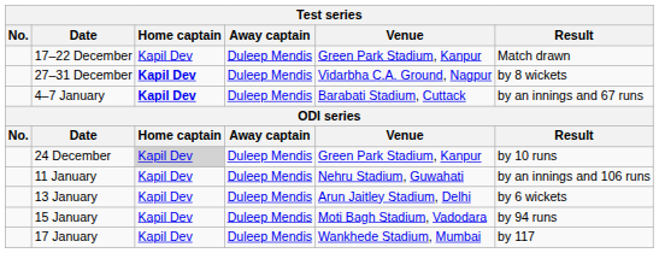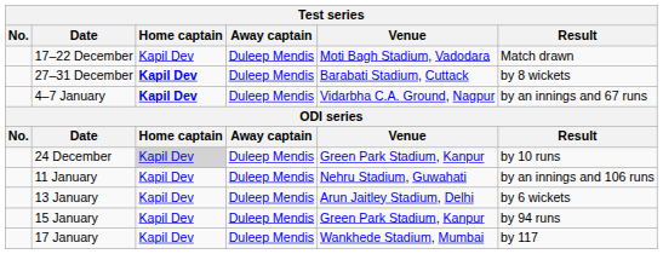 <table class="wikitable">
 <tr>
 <th colspan="9">Test series</th>
 </tr>
 <tr>
 <th>No.</th>
 <th>Date</th>
 <th>Home captain</th>
 <th>Away captain</th>
 <th>Venue</th>
 <th>Result</th>
 </tr>
 <tr>
 <td></td>
 <td>17–22 December</td>
 <td><a href='#'>Kapil Dev</a></td>
 <td><a href='#'>Duleep Mendis</a></td>
-<td><a href='#'>Green Park Stadium</a>, <a href='#'>Kanpur</a></td>
+<td><a href='#'>Moti Bagh Stadium</a>, <a href='#'>Vadodara</a></td>
 <td>Match drawn</td>
 </tr>
 <tr>
 <td></td>
 <td>27–31 December</td>
 <td><strong><a href='#'>Kapil Dev</a></strong></td>
 <td><a href='#'>Duleep Mendis</a></td>
-<td><a href='#'>Vidarbha C.A. Ground</a>, <a href='#'>Nagpur</a></td>
+<td><a href='#'>Barabati Stadium</a>, <a href='#'>Cuttack</a></td>
 <td> by 8 wickets</td>
 </tr>
 <tr>
 <td></td>
 <td>4–7 January</td>
 <td><strong><a href='#'>Kapil Dev</a></strong></td>
 <td><a href='#'>Duleep Mendis</a></td>
-<td><a href='#'>Barabati Stadium</a>, <a href='#'>Cuttack</a></td>
+<td><a href='#'>Vidarbha C.A. Ground</a>, <a href='#'>Nagpur</a></td>
 <td> by an innings and 67 runs</td>
 </tr>
 <tr>
 <th colspan="9">ODI series</th>
 </tr>
 <tr>
 <th>No.</th>
 <th>Date</th>
 <th>Home captain</th>
 <th>Away captain</th>
 <th>Venue</th>
 <th>Result</th>
 </tr>
 <tr>
 <td></td>
 <td>24 December</td>
 <td style="background: lightgrey;"><a href='#'>Kapil Dev</a></td>
 <td><a href='#'>Duleep Mendis</a></td>
 <td><a href='#'>Green Park Stadium</a>, <a href='#'>Kanpur</a></td>
 <td> by 10 runs</td>
 </tr>
 <tr>
 <td></td>
 <td>11 January</td>
 <td><a href='#'>Kapil Dev</a></td>
 <td><a href='#'>Duleep Mendis</a></td>
 <td><a href='#'>Nehru Stadium</a>, <a href='#'>Guwahati</a></td>
 <td> by an innings and 106 runs</td>
 </tr>
 <tr>
 <td></td>
 <td>13 January</td>
 <td><a href='#'>Kapil Dev</a></td>
 <td><a href='#'>Duleep Mendis</a></td>
 <td><a href='#'>Arun Jaitley Stadium</a>, <a href='#'>Delhi</a></td>
 <td> by 6 wickets</td>
 </tr>
 <tr>
 <td></td>
 <td>15 January</td>
 <td><a href='#'>Kapil Dev</a></td>
 <td><a href='#'>Duleep Mendis</a></td>
-<td><a href='#'>Moti Bagh Stadium</a>, <a href='#'>Vadodara</a></td>
+<td><a href='#'>Green Park Stadium</a>, <a href='#'>Kanpur</a></td>
 <td> by 94 runs</td>
 </tr>
 <tr>
 <td></td>
 <td>17 January</td>
 <td><a href='#'>Kapil Dev</a></td>
 <td><a href='#'>Duleep Mendis</a></td>
 <td><a href='#'>Wankhede Stadium</a>, <a href='#'>Mumbai</a></td>
 <td> by 117</td>
 </tr>
 </table>
